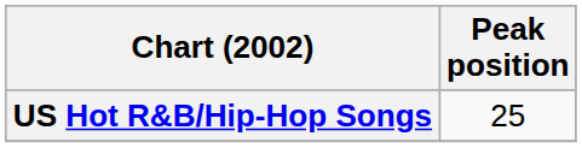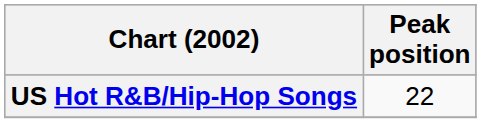 <table class="wikitable sortable plainrowheaders">
 <tr>
 <th scope="col">Chart (2002)</th>
 <th scope="col">Peak<br>position</th>
 </tr>
 <tr>
 <th scope="row">US <a href='#'>Hot R&B/Hip-Hop Songs</a></th>
-<td style="text-align:center;">25</td>
+<td style="text-align:center;">22</td>
 </tr>
 <tr>
 </tr>
 </table>
